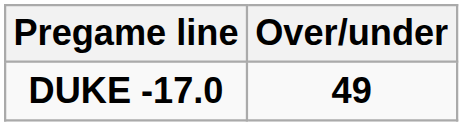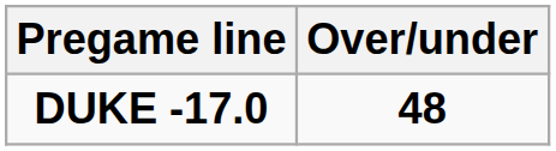 <table class="wikitable">
 <tr align="center">
 <th style=>Pregame line</th>
 <th style=>Over/under</th>
 </tr>
 <tr align="center">
 <td><strong>DUKE -17.0</strong></td>
-<td><strong>49</strong></td>
+<td><strong>48</strong></td>
 </tr>
 </table>
